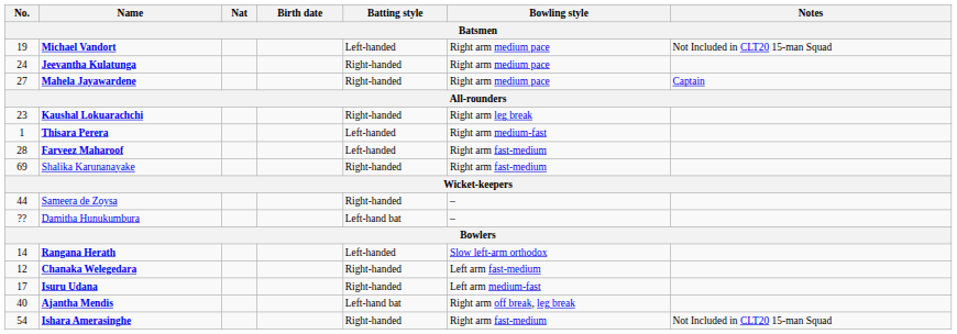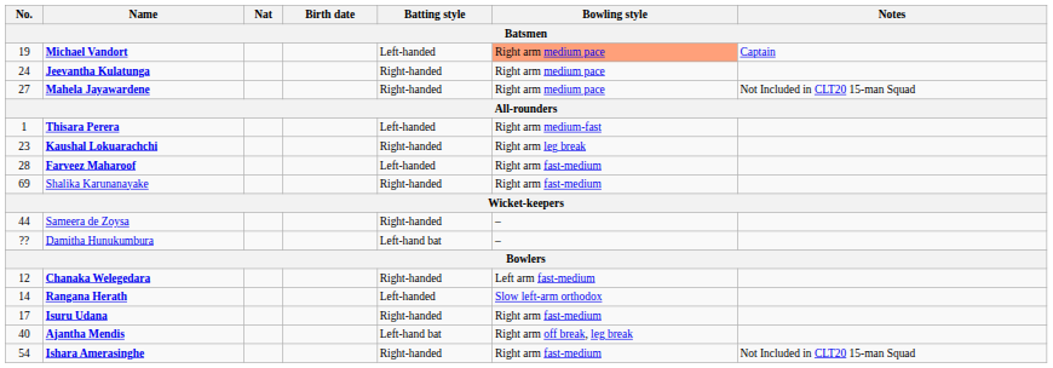 <table class="wikitable" style="font-size:95%;" width="70%">
 <tr>
 <th>No.</th>
 <th>Name</th>
 <th>Nat</th>
 <th>Birth date</th>
 <th>Batting style</th>
 <th>Bowling style</th>
 <th>Notes</th>
 </tr>
 <tr>
 <th colspan="7">Batsmen</th>
 </tr>
 <tr>
 <td style="text-align:center">19</td>
 <td><strong><a href='#'>Michael Vandort</a></strong></td>
 <td style="text-align:center"></td>
 <td></td>
 <td>Left-handed</td>
-<td>Right arm <a href='#'>medium pace</a></td>
-<td>Not Included in <a href='#'>CLT20</a> 15-man Squad</td>
+<td style="background: lightsalmon;">Right arm <a href='#'>medium pace</a></td>
+<td><a href='#'>Captain</a></td>
 </tr>
 <tr>
 <td style="text-align:center">24</td>
 <td><strong><a href='#'>Jeevantha Kulatunga</a></strong></td>
 <td style="text-align:center"></td>
 <td></td>
 <td>Right-handed</td>
 <td>Right arm <a href='#'>medium pace</a></td>
 <td></td>
 </tr>
 <tr>
 <td style="text-align:center">27</td>
 <td><strong><a href='#'>Mahela Jayawardene</a></strong></td>
 <td style="text-align:center"></td>
 <td></td>
 <td>Right-handed</td>
 <td>Right arm <a href='#'>medium pace</a></td>
-<td><a href='#'>Captain</a></td>
+<td>Not Included in <a href='#'>CLT20</a> 15-man Squad</td>
 </tr>
 <tr>
 <th colspan="7">All-rounders</th>
+</tr>
+<tr>
+<td style="text-align:center">1</td>
+<td><strong><a href='#'>Thisara Perera</a></strong></td>
+<td style="text-align:center"></td>
+<td></td>
+<td>Left-handed</td>
+<td>Right arm <a href='#'>medium-fast</a></td>
+<td></td>
 </tr>
 <tr>
 <td style="text-align:center">23</td>
 <td><strong><a href='#'>Kaushal Lokuarachchi</a></strong></td>
 <td style="text-align:center"></td>
 <td></td>
 <td>Right-handed</td>
 <td>Right arm <a href='#'>leg break</a></td>
-<td></td>
-</tr>
-<tr>
-<td style="text-align:center">1</td>
-<td><strong><a href='#'>Thisara Perera</a></strong></td>
-<td style="text-align:center"></td>
-<td></td>
-<td>Left-handed</td>
-<td>Right arm <a href='#'>medium-fast</a></td>
 <td></td>
 </tr>
 <tr>
 <td style="text-align:center">28</td>
 <td><strong><a href='#'>Farveez Maharoof</a></strong></td>
 <td style="text-align:center"></td>
 <td></td>
 <td>Left-handed</td>
 <td>Right arm <a href='#'>fast-medium</a></td>
 <td></td>
 </tr>
 <tr>
 <td style="text-align:center">69</td>
 <td><a href='#'>Shalika Karunanayake</a></td>
 <td style="text-align:center"></td>
 <td></td>
 <td>Right-handed</td>
 <td>Right arm <a href='#'>fast-medium</a></td>
 <td></td>
 </tr>
 <tr>
 <th colspan="7">Wicket-keepers</th>
 </tr>
 <tr>
 <td style="text-align:center">44</td>
 <td><a href='#'>Sameera de Zoysa</a></td>
 <td style="text-align:center"></td>
 <td></td>
 <td>Right-handed</td>
 <td>–</td>
 <td></td>
 </tr>
 <tr>
 <td style="text-align:center">??</td>
 <td><a href='#'>Damitha Hunukumbura</a></td>
 <td style="text-align:center"></td>
 <td></td>
 <td>Left-hand bat</td>
 <td>–</td>
 <td></td>
 </tr>
 <tr>
 <th colspan="7">Bowlers</th>
 </tr>
 <tr>
+<td style="text-align:center">12</td>
+<td><strong><a href='#'>Chanaka Welegedara</a></strong></td>
+<td style="text-align:center"></td>
+<td></td>
+<td>Right-handed</td>
+<td>Left arm <a href='#'>fast-medium</a></td>
+<td></td>
+</tr>
+<tr>
 <td style="text-align:center">14</td>
 <td><strong><a href='#'>Rangana Herath</a></strong></td>
 <td style="text-align:center"></td>
 <td></td>
 <td>Left-handed</td>
 <td><a href='#'>Slow left-arm orthodox</a></td>
 <td></td>
 </tr>
 <tr>
-<td style="text-align:center">12</td>
-<td><strong><a href='#'>Chanaka Welegedara</a></strong></td>
-<td style="text-align:center"></td>
-<td></td>
-<td>Right-handed</td>
-<td>Left arm <a href='#'>fast-medium</a></td>
-<td></td>
-</tr>
-<tr>
 <td style="text-align:center">17</td>
 <td><strong><a href='#'>Isuru Udana</a></strong></td>
 <td style="text-align:center"></td>
 <td></td>
 <td>Right-handed</td>
-<td>Left arm <a href='#'>medium-fast</a></td>
+<td>Right arm <a href='#'>fast-medium</a></td>
 <td></td>
 </tr>
 <tr>
 <td style="text-align:center">40</td>
 <td><strong><a href='#'>Ajantha Mendis</a></strong></td>
 <td style="text-align:center"></td>
 <td></td>
 <td>Left-hand bat</td>
 <td>Right arm <a href='#'>off break</a>, <a href='#'>leg break</a></td>
 <td></td>
 </tr>
 <tr>
 <td style="text-align:center">54</td>
 <td><strong><a href='#'>Ishara Amerasinghe</a></strong></td>
 <td style="text-align:center"></td>
 <td></td>
 <td>Right-handed</td>
 <td>Right arm <a href='#'>fast-medium</a></td>
 <td>Not Included in <a href='#'>CLT20</a> 15-man Squad</td>
 </tr>
 </table>
